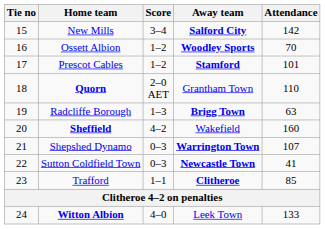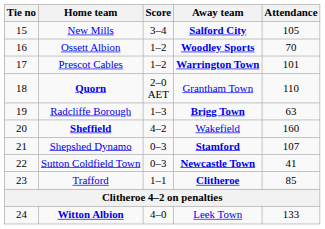 <table class="wikitable" style="text-align: center">
 <tr>
 <th>Tie no</th>
 <th>Home team</th>
 <th>Score</th>
 <th>Away team</th>
 <th>Attendance</th>
 </tr>
 <tr>
 <td>15</td>
 <td><a href='#'>New Mills</a></td>
 <td>3–4</td>
 <td><strong><a href='#'>Salford City</a></strong></td>
-<td>142</td>
+<td>105</td>
 </tr>
 <tr>
 <td>16</td>
 <td><a href='#'>Ossett Albion</a></td>
 <td>1–2</td>
 <td><strong><a href='#'>Woodley Sports</a></strong></td>
 <td>70</td>
 </tr>
 <tr>
 <td>17</td>
 <td><a href='#'>Prescot Cables</a></td>
 <td>1–2</td>
-<td><strong><a href='#'>Stamford</a></strong></td>
+<td><strong><a href='#'>Warrington Town</a></strong></td>
 <td>101</td>
 </tr>
 <tr>
 <td>18</td>
 <td><strong><a href='#'>Quorn</a></strong></td>
 <td>2–0<br>AET</td>
 <td><a href='#'>Grantham Town</a></td>
 <td>110</td>
 </tr>
 <tr>
 <td>19</td>
 <td><a href='#'>Radcliffe Borough</a></td>
 <td>1–3</td>
 <td><strong><a href='#'>Brigg Town</a></strong></td>
 <td>63</td>
 </tr>
 <tr>
 <td>20</td>
 <td><strong><a href='#'>Sheffield</a></strong></td>
 <td>4–2</td>
 <td><a href='#'>Wakefield</a></td>
 <td>160</td>
 </tr>
 <tr>
 <td>21</td>
 <td><a href='#'>Shepshed Dynamo</a></td>
 <td>0–3</td>
-<td><strong><a href='#'>Warrington Town</a></strong></td>
+<td><strong><a href='#'>Stamford</a></strong></td>
 <td>107</td>
 </tr>
 <tr>
 <td>22</td>
 <td><a href='#'>Sutton Coldfield Town</a></td>
 <td>0–3</td>
 <td><strong><a href='#'>Newcastle Town</a></strong></td>
 <td>41</td>
 </tr>
 <tr>
 <td>23</td>
 <td><a href='#'>Trafford</a></td>
 <td>1–1</td>
 <td><strong><a href='#'>Clitheroe</a></strong></td>
 <td>85</td>
 </tr>
 <tr>
 <th colspan="5">Clitheroe 4–2 on penalties</th>
 </tr>
 <tr>
 <td>24</td>
 <td><strong><a href='#'>Witton Albion</a></strong></td>
 <td>4–0</td>
 <td><a href='#'>Leek Town</a></td>
 <td>133</td>
 </tr>
 </table>
